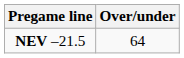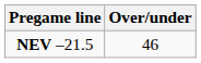 <table class="wikitable">
 <tr align="center">
 <th style=>Pregame line</th>
 <th style=>Over/under</th>
 </tr>
 <tr align="center">
 <td><strong>NEV</strong> –21.5</td>
-<td>64</td>
+<td>46</td>
 </tr>
 </table>
